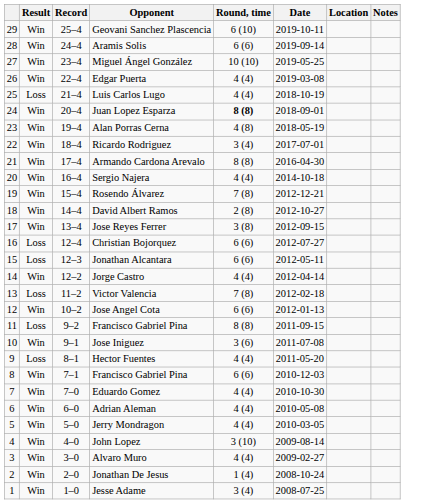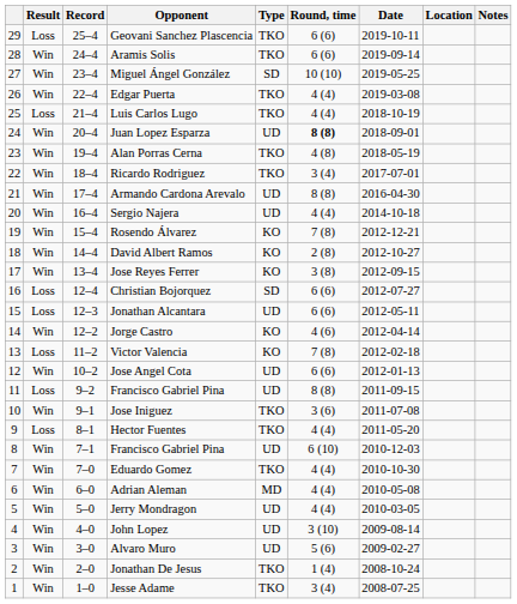 <table class=wikitable style=text-align:center>
 <tr>
 <th></th>
 <th>Result</th>
 <th>Record</th>
 <th>Opponent</th>
+<th>Type</th>
 <th>Round, time</th>
 <th>Date</th>
 <th>Location</th>
 <th>Notes</th>
 </tr>
 <tr>
 <td>29</td>
-<td>Win</td>
+<td>Loss</td>
 <td>25–4</td>
 <td align=left>Geovani Sanchez Plascencia</td>
-<td>6 (10)</td>
+<td>TKO</td>
+<td>6 (6)</td>
 <td>2019-10-11</td>
 <td align=left></td>
 <td align=left></td>
 </tr>
 <tr>
 <td>28</td>
 <td>Win</td>
 <td>24–4</td>
 <td align=left>Aramis Solis</td>
+<td>TKO</td>
 <td>6 (6)</td>
 <td>2019-09-14</td>
 <td align=left></td>
 <td align=left></td>
 </tr>
 <tr>
 <td>27</td>
 <td>Win</td>
 <td>23–4</td>
 <td align=left>Miguel Ángel González</td>
+<td>SD</td>
 <td>10 (10)</td>
 <td>2019-05-25</td>
 <td align=left></td>
 <td align=left></td>
 </tr>
 <tr>
 <td>26</td>
 <td>Win</td>
 <td>22–4</td>
 <td align=left>Edgar Puerta</td>
+<td>TKO</td>
 <td>4 (4)</td>
 <td>2019-03-08</td>
 <td align=left></td>
 <td align=left></td>
 </tr>
 <tr>
 <td>25</td>
 <td>Loss</td>
 <td>21–4</td>
 <td align=left>Luis Carlos Lugo</td>
+<td>TKO</td>
 <td>4 (4)</td>
 <td>2018-10-19</td>
 <td align=left></td>
 <td align=left></td>
 </tr>
 <tr>
 <td>24</td>
 <td>Win</td>
 <td>20–4</td>
 <td align=left>Juan Lopez Esparza</td>
+<td>UD</td>
 <td><strong>8 (8)</strong></td>
 <td>2018-09-01</td>
 <td align=left></td>
 <td align=left></td>
 </tr>
 <tr>
 <td>23</td>
 <td>Win</td>
 <td>19–4</td>
 <td align=left>Alan Porras Cerna</td>
+<td>TKO</td>
 <td>4 (8)</td>
 <td>2018-05-19</td>
 <td align=left></td>
 <td align=left></td>
 </tr>
 <tr>
 <td>22</td>
 <td>Win</td>
 <td>18–4</td>
 <td align=left>Ricardo Rodriguez</td>
+<td>TKO</td>
 <td>3 (4)</td>
 <td>2017-07-01</td>
 <td align=left></td>
 <td align=left></td>
 </tr>
 <tr>
 <td>21</td>
 <td>Win</td>
 <td>17–4</td>
 <td align=left>Armando Cardona Arevalo</td>
+<td>UD</td>
 <td>8 (8)</td>
 <td>2016-04-30</td>
 <td align=left></td>
 <td align=left></td>
 </tr>
 <tr>
 <td>20</td>
 <td>Win</td>
 <td>16–4</td>
 <td align=left>Sergio Najera</td>
+<td>UD</td>
 <td>4 (4)</td>
 <td>2014-10-18</td>
 <td align=left></td>
 <td align=left></td>
 </tr>
 <tr>
 <td>19</td>
 <td>Win</td>
 <td>15–4</td>
 <td align=left>Rosendo Álvarez</td>
+<td>KO</td>
 <td>7 (8)</td>
 <td>2012-12-21</td>
 <td align=left></td>
 <td align=left></td>
 </tr>
 <tr>
 <td>18</td>
 <td>Win</td>
 <td>14–4</td>
 <td align=left>David Albert Ramos</td>
+<td>KO</td>
 <td>2 (8)</td>
 <td>2012-10-27</td>
 <td align=left></td>
 <td align=left></td>
 </tr>
 <tr>
 <td>17</td>
 <td>Win</td>
 <td>13–4</td>
 <td align=left>Jose Reyes Ferrer</td>
+<td>KO</td>
 <td>3 (8)</td>
 <td>2012-09-15</td>
 <td align=left></td>
 <td align=left></td>
 </tr>
 <tr>
 <td>16</td>
 <td>Loss</td>
 <td>12–4</td>
 <td align=left>Christian Bojorquez</td>
+<td>SD</td>
 <td>6 (6)</td>
 <td>2012-07-27</td>
 <td align=left></td>
 <td align=left></td>
 </tr>
 <tr>
 <td>15</td>
 <td>Loss</td>
 <td>12–3</td>
 <td align=left>Jonathan Alcantara</td>
+<td>UD</td>
 <td>6 (6)</td>
 <td>2012-05-11</td>
 <td align=left></td>
 <td align=left></td>
 </tr>
 <tr>
 <td>14</td>
 <td>Win</td>
 <td>12–2</td>
 <td align=left>Jorge Castro</td>
-<td>4 (4)</td>
+<td>KO</td>
+<td>4 (6)</td>
 <td>2012-04-14</td>
 <td align=left></td>
 <td align=left></td>
 </tr>
 <tr>
 <td>13</td>
 <td>Loss</td>
 <td>11–2</td>
 <td align=left>Victor Valencia</td>
+<td>KO</td>
 <td>7 (8)</td>
 <td>2012-02-18</td>
 <td align=left></td>
 <td align=left></td>
 </tr>
 <tr>
 <td>12</td>
 <td>Win</td>
 <td>10–2</td>
 <td align=left>Jose Angel Cota</td>
+<td>UD</td>
 <td>6 (6)</td>
 <td>2012-01-13</td>
 <td align=left></td>
 <td align=left></td>
 </tr>
 <tr>
 <td>11</td>
 <td>Loss</td>
 <td>9–2</td>
 <td align=left>Francisco Gabriel Pina</td>
+<td>UD</td>
 <td>8 (8)</td>
 <td>2011-09-15</td>
 <td align=left></td>
 <td align=left></td>
 </tr>
 <tr>
 <td>10</td>
 <td>Win</td>
 <td>9–1</td>
 <td align=left>Jose Iniguez</td>
+<td>TKO</td>
 <td>3 (6)</td>
 <td>2011-07-08</td>
 <td align=left></td>
 <td align=left></td>
 </tr>
 <tr>
 <td>9</td>
 <td>Loss</td>
 <td>8–1</td>
 <td align=left>Hector Fuentes</td>
+<td>TKO</td>
 <td>4 (4)</td>
 <td>2011-05-20</td>
 <td align=left></td>
 <td align=left></td>
 </tr>
 <tr>
 <td>8</td>
 <td>Win</td>
 <td>7–1</td>
 <td align=left>Francisco Gabriel Pina</td>
-<td>6 (6)</td>
+<td>UD</td>
+<td>6 (10)</td>
 <td>2010-12-03</td>
 <td align=left></td>
 <td align=left></td>
 </tr>
 <tr>
 <td>7</td>
 <td>Win</td>
 <td>7–0</td>
 <td align=left>Eduardo Gomez</td>
+<td>TKO</td>
 <td>4 (4)</td>
 <td>2010-10-30</td>
 <td align=left></td>
 <td align=left></td>
 </tr>
 <tr>
 <td>6</td>
 <td>Win</td>
 <td>6–0</td>
 <td align=left>Adrian Aleman</td>
+<td>MD</td>
 <td>4 (4)</td>
 <td>2010-05-08</td>
 <td align=left></td>
 <td align=left></td>
 </tr>
 <tr>
 <td>5</td>
 <td>Win</td>
 <td>5–0</td>
 <td align=left>Jerry Mondragon</td>
+<td>UD</td>
 <td>4 (4)</td>
 <td>2010-03-05</td>
 <td align=left></td>
 <td align=left></td>
 </tr>
 <tr>
 <td>4</td>
 <td>Win</td>
 <td>4–0</td>
 <td align=left>John Lopez</td>
+<td>UD</td>
 <td>3 (10)</td>
 <td>2009-08-14</td>
 <td align=left></td>
 <td align=left></td>
 </tr>
 <tr>
 <td>3</td>
 <td>Win</td>
 <td>3–0</td>
 <td align=left>Alvaro Muro</td>
-<td>4 (4)</td>
+<td>UD</td>
+<td>5 (6)</td>
 <td>2009-02-27</td>
 <td align=left></td>
 <td align=left></td>
 </tr>
 <tr>
 <td>2</td>
 <td>Win</td>
 <td>2–0</td>
 <td align=left>Jonathan De Jesus</td>
+<td>TKO</td>
 <td>1 (4)</td>
 <td>2008-10-24</td>
 <td align=left></td>
 <td align=left></td>
 </tr>
 <tr>
 <td>1</td>
 <td>Win</td>
 <td>1–0</td>
 <td align=left>Jesse Adame</td>
+<td>TKO</td>
 <td>3 (4)</td>
 <td>2008-07-25</td>
 <td align=left></td>
 <td align=left></td>
 </tr>
 </table>
